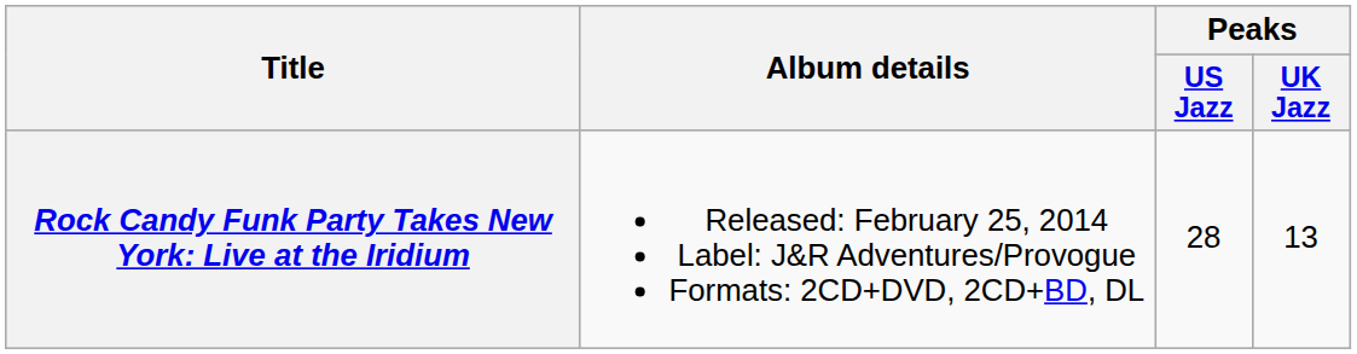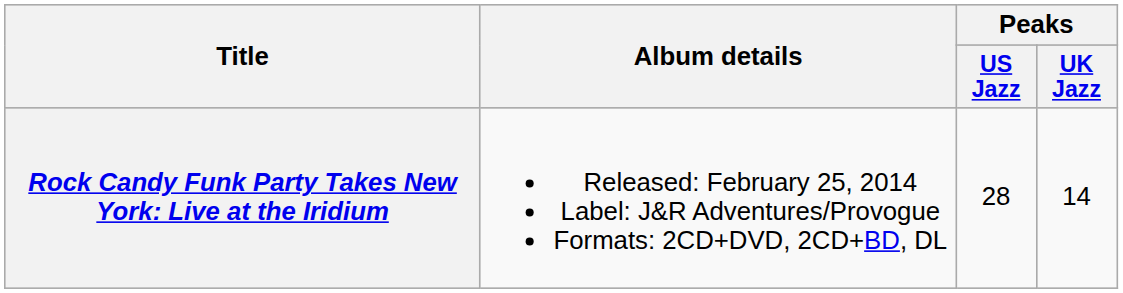 <table class="wikitable plainrowheaders" style="text-align:center;">
 <tr>
 <th scope="col" rowspan="2" style="width:18em;">Title</th>
 <th scope="col" rowspan="2" style="width:18em;">Album details</th>
 <th scope="col" colspan="2">Peaks</th>
 </tr>
 <tr>
 <th scope="col" style="width:3em;font-size:90%;"><a href='#'>US<br>Jazz</a><br></th>
 <th scope="col" style="width:3em;font-size:90%;"><a href='#'>UK<br>Jazz</a><br></th>
 </tr>
 <tr>
 <th scope="row"><em><a href='#'>Rock Candy Funk Party Takes New<br>York: Live at the Iridium</a></em></th>
 <td><br><ul><li>Released: February 25, 2014</li><li>Label: J&R Adventures/Provogue</li><li>Formats: 2CD+DVD, 2CD+<a href='#'>BD</a>, DL</li></ul></td>
 <td>28</td>
-<td>13</td>
+<td>14</td>
 </tr>
 </table>
